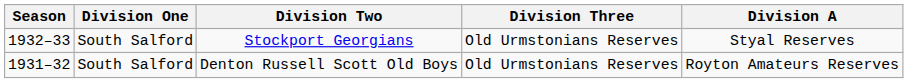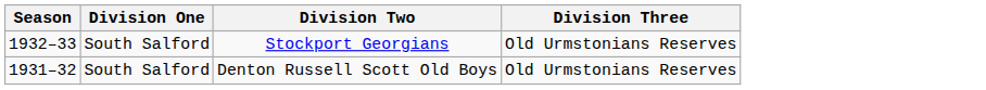 <table class="wikitable" style="text-align: center">
 <tr>
 <th>Season</th>
 <th>Division One</th>
 <th>Division Two</th>
 <th>Division Three</th>
-<th>Division A</th>
 </tr>
 <tr>
 <td>1932–33</td>
 <td>South Salford</td>
 <td><a href='#'>Stockport Georgians</a></td>
 <td>Old Urmstonians Reserves</td>
-<td>Styal Reserves</td>
 </tr>
 <tr>
 <td>1931–32</td>
 <td>South Salford</td>
 <td>Denton Russell Scott Old Boys</td>
 <td>Old Urmstonians Reserves</td>
-<td>Royton Amateurs Reserves</td>
 </tr>
 </table>
